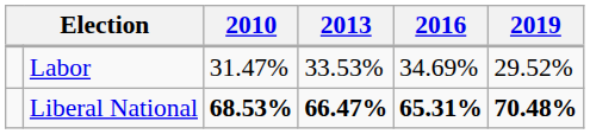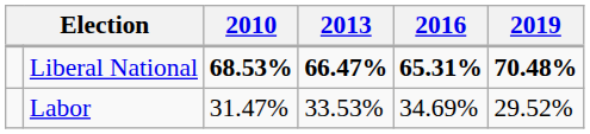 <table class="wikitable">
 <tr align=right style="border-bottom: 2px solid darkgray;">
 <th colspan="2">Election</th>
 <th><a href='#'>2010</a></th>
 <th><a href='#'>2013</a></th>
 <th><a href='#'>2016</a></th>
 <th><a href='#'>2019</a></th>
+</tr>
+<tr align=right>
+<td width=1pt > </td>
+<td><a href='#'>Liberal National</a></td>
+<td><strong>68.53%</strong></td>
+<td><strong>66.47%</strong></td>
+<td><strong>65.31%</strong></td>
+<td><strong>70.48%</strong></td>
 </tr>
 <tr align="left">
 <td width="1pt" > </td>
 <td><a href='#'>Labor</a></td>
 <td>31.47%</td>
 <td>33.53%</td>
 <td>34.69%</td>
 <td>29.52%</td>
 </tr>
-<tr align=right>
-<td width=1pt > </td>
-<td><a href='#'>Liberal National</a></td>
-<td><strong>68.53%</strong></td>
-<td><strong>66.47%</strong></td>
-<td><strong>65.31%</strong></td>
-<td><strong>70.48%</strong></td>
-</tr>
 </table>
